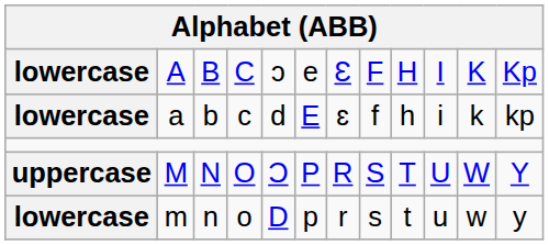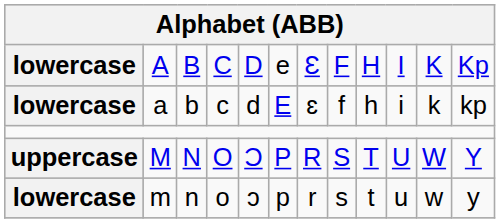 <table class="wikitable" style="text-align: center; vertical-align: middle;">
 <tr>
 <th colspan="24">Alphabet (ABB)</th>
 </tr>
 <tr ---->
 <th>lowercase</th>
 <td><a href='#'>A</a></td>
 <td><a href='#'>B</a></td>
 <td><a href='#'>C</a></td>
-<td>ɔ</td>
+<td><a href='#'>D</a></td>
 <td>e</td>
 <td><a href='#'>Ɛ</a></td>
 <td><a href='#'>F</a></td>
 <td><a href='#'>H</a></td>
 <td><a href='#'>I</a></td>
 <td><a href='#'>K</a></td>
 <td><a href='#'>Kp</a></td>
 </tr>
 <tr ---->
 <th>lowercase</th>
 <td>a</td>
 <td>b</td>
 <td>c</td>
 <td>d</td>
 <td><a href='#'>E</a></td>
 <td>ɛ</td>
 <td>f</td>
 <td>h</td>
 <td>i</td>
 <td>k</td>
 <td>kp</td>
 </tr>
 <tr ---->
 <td colspan=12></td>
 </tr>
 <tr ---->
 <th>uppercase</th>
 <td><a href='#'>M</a></td>
 <td><a href='#'>N</a></td>
 <td><a href='#'>O</a></td>
 <td><a href='#'>Ɔ</a></td>
 <td><a href='#'>P</a></td>
 <td><a href='#'>R</a></td>
 <td><a href='#'>S</a></td>
 <td><a href='#'>T</a></td>
 <td><a href='#'>U</a></td>
 <td><a href='#'>W</a></td>
 <td><a href='#'>Y</a></td>
 </tr>
 <tr ---->
 <th>lowercase</th>
 <td>m</td>
 <td>n</td>
 <td>o</td>
-<td><a href='#'>D</a></td>
+<td>ɔ</td>
 <td>p</td>
 <td>r</td>
 <td>s</td>
 <td>t</td>
 <td>u</td>
 <td>w</td>
 <td>y</td>
 </tr>
 </table>
